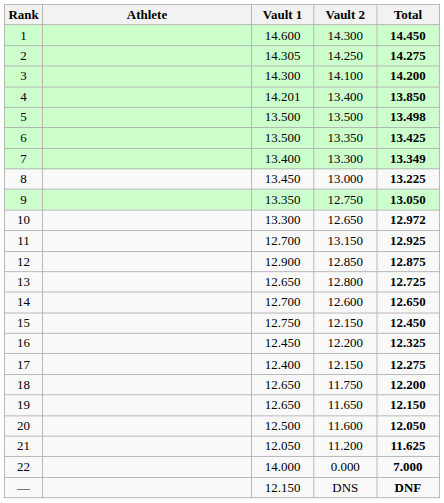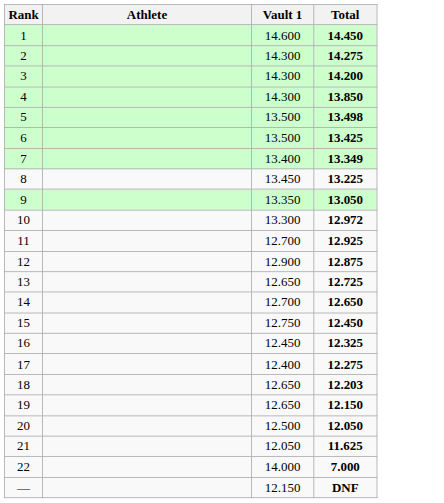 <table class=wikitable style="text-align:center">
 <tr>
 <th width=40>Rank</th>
 <th width=250>Athlete</th>
 <th width=70>Vault 1</th>
-<th width=70>Vault 2</th>
 <th width=70>Total</th>
 </tr>
 <tr bgcolor="ccffcc">
 <td>1</td>
 <td align=left></td>
 <td>14.600</td>
-<td>14.300</td>
 <td><strong>14.450</strong></td>
 </tr>
 <tr bgcolor="ccffcc">
 <td>2</td>
 <td align=left></td>
-<td>14.305</td>
-<td>14.250</td>
+<td>14.300</td>
 <td><strong>14.275</strong></td>
 </tr>
 <tr bgcolor="ccffcc">
 <td>3</td>
 <td align=left></td>
 <td>14.300</td>
-<td>14.100</td>
 <td><strong>14.200</strong></td>
 </tr>
 <tr bgcolor="ccffcc">
 <td>4</td>
 <td align=left></td>
-<td>14.201</td>
-<td>13.400</td>
+<td>14.300</td>
 <td><strong>13.850</strong></td>
 </tr>
 <tr bgcolor="ccffcc">
 <td>5</td>
 <td align=left></td>
-<td>13.500</td>
 <td>13.500</td>
 <td><strong>13.498</strong></td>
 </tr>
 <tr bgcolor="ccffcc">
 <td>6</td>
 <td align=left></td>
 <td>13.500</td>
-<td>13.350</td>
 <td><strong>13.425</strong></td>
 </tr>
 <tr bgcolor="ccffcc">
 <td>7</td>
 <td align=left></td>
 <td>13.400</td>
-<td>13.300</td>
 <td><strong>13.349</strong></td>
 </tr>
 <tr>
 <td>8</td>
 <td align=left></td>
 <td>13.450</td>
-<td>13.000</td>
 <td><strong>13.225</strong></td>
 </tr>
 <tr bgcolor="ccffcc">
 <td>9</td>
 <td align=left></td>
 <td>13.350</td>
-<td>12.750</td>
 <td><strong>13.050</strong></td>
 </tr>
 <tr>
 <td>10</td>
 <td align=left></td>
 <td>13.300</td>
-<td>12.650</td>
 <td><strong>12.972</strong></td>
 </tr>
 <tr>
 <td>11</td>
 <td align=left></td>
 <td>12.700</td>
-<td>13.150</td>
 <td><strong>12.925</strong></td>
 </tr>
 <tr>
 <td>12</td>
 <td align=left></td>
 <td>12.900</td>
-<td>12.850</td>
 <td><strong>12.875</strong></td>
 </tr>
 <tr>
 <td>13</td>
 <td align=left></td>
 <td>12.650</td>
-<td>12.800</td>
 <td><strong>12.725</strong></td>
 </tr>
 <tr>
 <td>14</td>
 <td align=left></td>
 <td>12.700</td>
-<td>12.600</td>
 <td><strong>12.650</strong></td>
 </tr>
 <tr>
 <td>15</td>
 <td align=left></td>
 <td>12.750</td>
-<td>12.150</td>
 <td><strong>12.450</strong></td>
 </tr>
 <tr>
 <td>16</td>
 <td align=left></td>
 <td>12.450</td>
-<td>12.200</td>
 <td><strong>12.325</strong></td>
 </tr>
 <tr>
 <td>17</td>
 <td align=left></td>
 <td>12.400</td>
-<td>12.150</td>
 <td><strong>12.275</strong></td>
 </tr>
 <tr>
 <td>18</td>
 <td align=left></td>
 <td>12.650</td>
-<td>11.750</td>
-<td><strong>12.200</strong></td>
+<td><strong>12.203</strong></td>
 </tr>
 <tr>
 <td>19</td>
 <td align=left></td>
 <td>12.650</td>
-<td>11.650</td>
 <td><strong>12.150</strong></td>
 </tr>
 <tr>
 <td>20</td>
 <td align=left></td>
 <td>12.500</td>
-<td>11.600</td>
 <td><strong>12.050</strong></td>
 </tr>
 <tr>
 <td>21</td>
 <td align=left></td>
 <td>12.050</td>
-<td>11.200</td>
 <td><strong>11.625</strong></td>
 </tr>
 <tr>
 <td>22</td>
 <td align=left></td>
 <td>14.000</td>
-<td>0.000</td>
 <td><strong>7.000</strong></td>
 </tr>
 <tr>
 <td>—</td>
 <td align=left></td>
 <td>12.150</td>
-<td>DNS</td>
 <td><strong>DNF</strong></td>
 </tr>
 </table>
